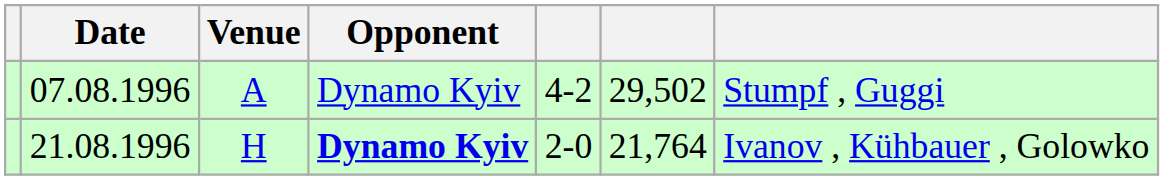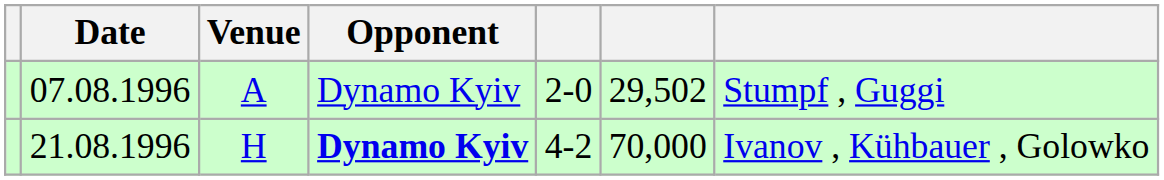 <table class="wikitable" Style="text-align: center">
 <tr>
 <th></th>
 <th>Date</th>
 <th>Venue</th>
 <th>Opponent</th>
 <th></th>
 <th></th>
 <th></th>
 </tr>
 <tr style="background:#cfc">
 <td></td>
 <td>07.08.1996</td>
 <td><a href='#'>A</a></td>
 <td align="left"><a href='#'>Dynamo Kyiv</a> </td>
-<td>4-2</td>
+<td>2-0</td>
 <td align="right">29,502</td>
 <td align="left"><a href='#'>Stumpf</a> , <a href='#'>Guggi</a> </td>
 </tr>
 <tr style="background:#cfc">
 <td></td>
 <td>21.08.1996</td>
 <td><a href='#'>H</a></td>
 <td align="left"><strong><a href='#'>Dynamo Kyiv</a> </strong></td>
-<td>2-0</td>
-<td align="right">21,764</td>
+<td>4-2</td>
+<td align="right">70,000</td>
 <td align="left"><a href='#'>Ivanov</a>  , <a href='#'>Kühbauer</a> , Golowko </td>
 </tr>
 </table>
